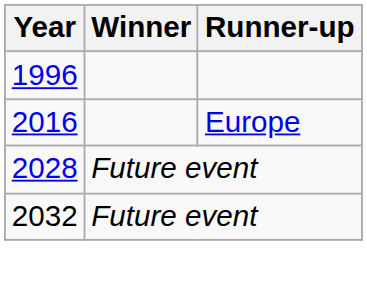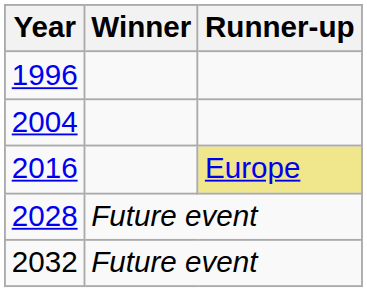 <table class="wikitable">
 <tr>
 <th>Year</th>
 <th>Winner</th>
 <th>Runner-up</th>
 </tr>
 <tr>
 <td><a href='#'>1996</a></td>
 <td></td>
 <td></td>
 </tr>
 <tr>
+<td><a href='#'>2004</a></td>
+<td></td>
+<td></td>
+</tr>
+<tr>
 <td><a href='#'>2016</a></td>
 <td></td>
-<td><a href='#'>Europe</a></td>
+<td style="background: khaki;"><a href='#'>Europe</a></td>
 </tr>
 <tr>
 <td><a href='#'>2028</a></td>
 <td colspan=2><em>Future event</em></td>
 </tr>
 <tr>
 <td>2032</td>
 <td colspan=2><em>Future event</em></td>
 </tr>
 </table>
